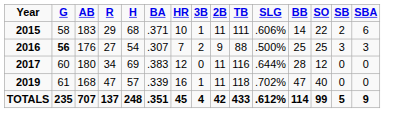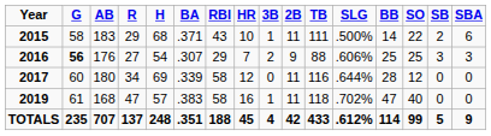 <table class="wikitable">
 <tr align=center>
 <td><strong>Year</strong></td>
 <td><strong><a href='#'>G</a></strong></td>
 <td><strong><a href='#'>AB</a></strong></td>
 <td><strong><a href='#'>R</a></strong></td>
 <td><strong><a href='#'>H</a></strong></td>
 <td><strong><a href='#'>BA</a></strong></td>
+<td><strong><a href='#'>RBI</a></strong></td>
 <td><strong><a href='#'>HR</a></strong></td>
 <td><strong><a href='#'>3B</a></strong></td>
 <td><strong><a href='#'>2B</a></strong></td>
 <td><strong><a href='#'>TB</a></strong></td>
 <td><strong><a href='#'>SLG</a></strong></td>
 <td><strong><a href='#'>BB</a></strong></td>
 <td><strong><a href='#'>SO</a></strong></td>
 <td><strong><a href='#'>SB</a></strong></td>
 <td><strong><a href='#'>SBA</a></strong></td>
 </tr>
 <tr align=center>
 <td><strong>2015</strong></td>
 <td>58</td>
 <td>183</td>
 <td>29</td>
 <td>68</td>
 <td>.371</td>
+<td>43</td>
 <td>10</td>
 <td>1</td>
 <td>11</td>
 <td>111</td>
-<td>.606%</td>
+<td>.500%</td>
 <td>14</td>
 <td>22</td>
 <td>2</td>
 <td>6</td>
 </tr>
 <tr align=center>
 <td><strong>2016</strong></td>
 <td><strong>56</strong></td>
 <td>176</td>
 <td>27</td>
 <td>54</td>
 <td>.307</td>
+<td>29</td>
 <td>7</td>
 <td>2</td>
 <td>9</td>
 <td>88</td>
-<td>.500%</td>
+<td>.606%</td>
 <td>25</td>
 <td>25</td>
 <td>3</td>
 <td>3</td>
 </tr>
 <tr align=center>
 <td><strong>2017</strong></td>
 <td>60</td>
 <td>180</td>
 <td>34</td>
 <td>69</td>
-<td>.383</td>
+<td>.339</td>
+<td>58</td>
 <td>12</td>
 <td>0</td>
 <td>11</td>
 <td>116</td>
 <td>.644%</td>
 <td>28</td>
 <td>12</td>
 <td>0</td>
 <td>0</td>
 </tr>
 <tr align=center>
 <td><strong>2019</strong></td>
 <td>61</td>
 <td>168</td>
 <td>47</td>
 <td>57</td>
-<td>.339</td>
+<td>.383</td>
+<td>58</td>
 <td>16</td>
 <td>1</td>
 <td>11</td>
 <td>118</td>
 <td>.702%</td>
 <td>47</td>
 <td>40</td>
 <td>0</td>
 <td>0</td>
 </tr>
 <tr align=center>
 <td><strong>TOTALS</strong></td>
 <td><strong>235</strong></td>
 <td><strong>707</strong></td>
 <td><strong>137</strong></td>
 <td><strong>248</strong></td>
 <td><strong>.351</strong></td>
+<td><strong>188</strong></td>
 <td><strong>45</strong></td>
 <td><strong>4</strong></td>
 <td><strong>42</strong></td>
 <td><strong>433</strong></td>
 <td><strong>.612%</strong></td>
 <td><strong>114</strong></td>
 <td><strong>99</strong></td>
 <td><strong>5</strong></td>
 <td><strong>9</strong></td>
 </tr>
 </table>
